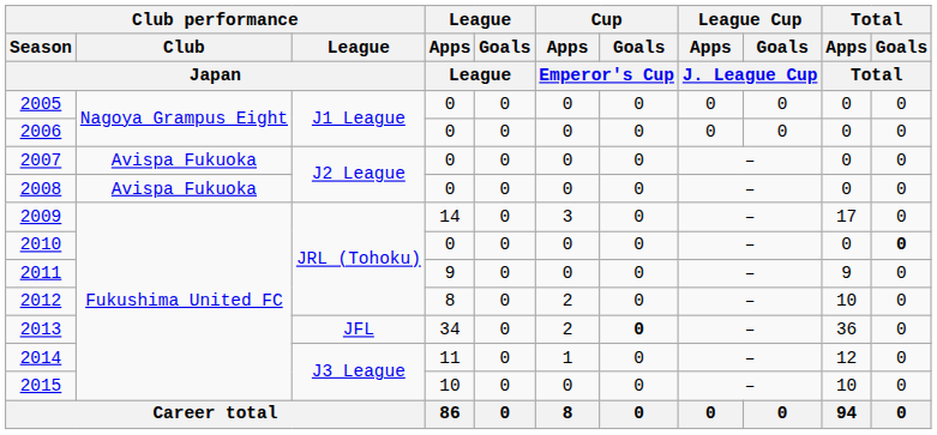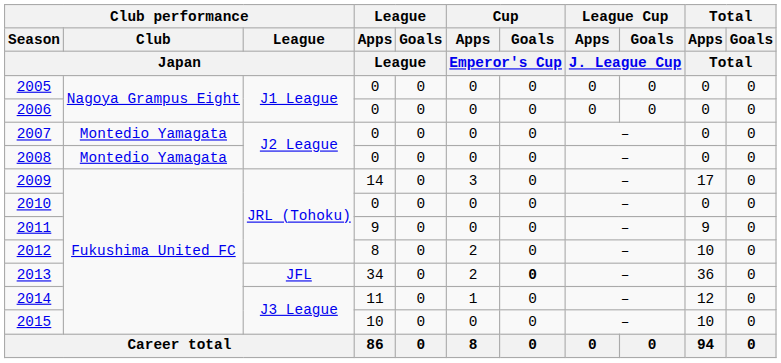 <table class="wikitable" style="text-align:center">
 <tr>
 <th colspan=3>Club performance</th>
 <th colspan=2>League</th>
 <th colspan=2>Cup</th>
 <th colspan=2>League Cup</th>
 <th colspan=2>Total</th>
 </tr>
 <tr>
 <th>Season</th>
 <th>Club</th>
 <th>League</th>
 <th>Apps</th>
 <th>Goals</th>
 <th>Apps</th>
 <th>Goals</th>
 <th>Apps</th>
 <th>Goals</th>
 <th>Apps</th>
 <th>Goals</th>
 </tr>
 <tr>
 <th colspan=3>Japan</th>
 <th colspan=2>League</th>
 <th colspan=2><a href='#'>Emperor's Cup</a></th>
 <th colspan=2><a href='#'>J. League Cup</a></th>
 <th colspan=2>Total</th>
 </tr>
 <tr>
 <td><a href='#'>2005</a></td>
 <td rowspan="2"><a href='#'>Nagoya Grampus Eight</a></td>
 <td rowspan="2"><a href='#'>J1 League</a></td>
 <td>0</td>
 <td>0</td>
 <td>0</td>
 <td>0</td>
 <td>0</td>
 <td>0</td>
 <td>0</td>
 <td>0</td>
 </tr>
 <tr>
 <td><a href='#'>2006</a></td>
 <td>0</td>
 <td>0</td>
 <td>0</td>
 <td>0</td>
 <td>0</td>
 <td>0</td>
 <td>0</td>
 <td>0</td>
 </tr>
 <tr>
 <td><a href='#'>2007</a></td>
-<td><a href='#'>Avispa Fukuoka</a></td>
+<td><a href='#'>Montedio Yamagata</a></td>
 <td rowspan="2"><a href='#'>J2 League</a></td>
 <td>0</td>
 <td>0</td>
 <td>0</td>
 <td>0</td>
 <td colspan="2">–</td>
 <td>0</td>
 <td>0</td>
 </tr>
 <tr>
 <td><a href='#'>2008</a></td>
-<td><a href='#'>Avispa Fukuoka</a></td>
+<td><a href='#'>Montedio Yamagata</a></td>
 <td>0</td>
 <td>0</td>
 <td>0</td>
 <td>0</td>
 <td colspan="2">–</td>
 <td>0</td>
 <td>0</td>
 </tr>
 <tr>
 <td><a href='#'>2009</a></td>
 <td rowspan="7"><a href='#'>Fukushima United FC</a></td>
 <td rowspan="4"><a href='#'>JRL (Tohoku)</a></td>
 <td>14</td>
 <td>0</td>
 <td>3</td>
 <td>0</td>
 <td colspan="2">–</td>
 <td>17</td>
 <td>0</td>
 </tr>
 <tr>
 <td><a href='#'>2010</a></td>
 <td>0</td>
 <td>0</td>
 <td>0</td>
 <td>0</td>
 <td colspan="2">–</td>
 <td>0</td>
-<td><strong>0</strong></td>
+<td>0</td>
 </tr>
 <tr>
 <td><a href='#'>2011</a></td>
 <td>9</td>
 <td>0</td>
 <td>0</td>
 <td>0</td>
 <td colspan="2">–</td>
 <td>9</td>
 <td>0</td>
 </tr>
 <tr>
 <td><a href='#'>2012</a></td>
 <td>8</td>
 <td>0</td>
 <td>2</td>
 <td>0</td>
 <td colspan="2">–</td>
 <td>10</td>
 <td>0</td>
 </tr>
 <tr>
 <td><a href='#'>2013</a></td>
 <td><a href='#'>JFL</a></td>
 <td>34</td>
 <td>0</td>
 <td>2</td>
 <td><strong>0</strong></td>
 <td colspan="2">–</td>
 <td>36</td>
 <td>0</td>
 </tr>
 <tr>
 <td><a href='#'>2014</a></td>
 <td rowspan="2"><a href='#'>J3 League</a></td>
 <td>11</td>
 <td>0</td>
 <td>1</td>
 <td>0</td>
 <td colspan="2">–</td>
 <td>12</td>
 <td>0</td>
 </tr>
 <tr>
 <td><a href='#'>2015</a></td>
 <td>10</td>
 <td>0</td>
 <td>0</td>
 <td>0</td>
 <td colspan="2">–</td>
 <td>10</td>
 <td>0</td>
 </tr>
 <tr>
 <th colspan=3>Career total</th>
 <th>86</th>
 <th>0</th>
 <th>8</th>
 <th>0</th>
 <th>0</th>
 <th>0</th>
 <th>94</th>
 <th>0</th>
 </tr>
 </table>
